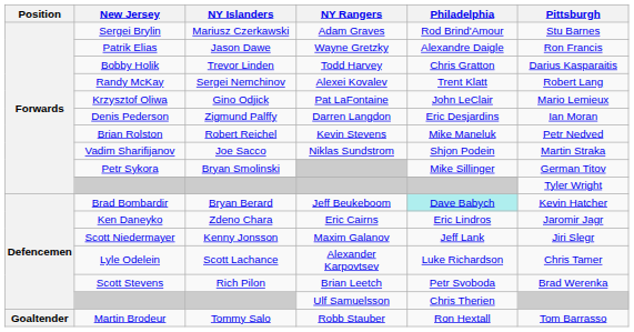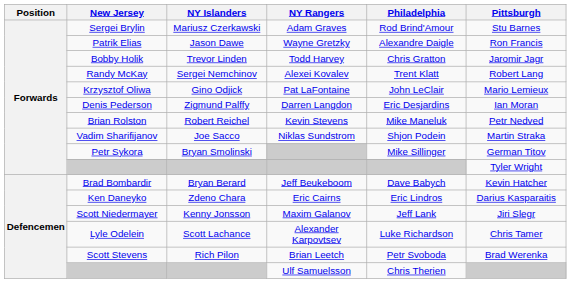 <table class="wikitable" style="font-size:90%;text-align:center;">
 <tr>
 <th scope=col>Position</th>
 <th scope=col width="140"><a href='#'>New Jersey</a></th>
 <th scope=col width="140"><a href='#'>NY Islanders</a></th>
 <th scope=col width="140"><a href='#'>NY Rangers</a></th>
 <th scope=col width="140"><a href='#'>Philadelphia</a></th>
 <th scope=col width="140"><a href='#'>Pittsburgh</a></th>
 </tr>
 <tr>
 <th scope="row" rowspan="10">Forwards</th>
 <td><a href='#'>Sergei Brylin</a></td>
 <td><a href='#'>Mariusz Czerkawski</a></td>
 <td><a href='#'>Adam Graves</a></td>
 <td><a href='#'>Rod Brind'Amour</a></td>
 <td><a href='#'>Stu Barnes</a></td>
 </tr>
 <tr>
 <td><a href='#'>Patrik Elias</a></td>
 <td><a href='#'>Jason Dawe</a></td>
 <td><a href='#'>Wayne Gretzky</a></td>
 <td><a href='#'>Alexandre Daigle</a></td>
 <td><a href='#'>Ron Francis</a></td>
 </tr>
 <tr>
 <td><a href='#'>Bobby Holik</a></td>
 <td><a href='#'>Trevor Linden</a></td>
 <td><a href='#'>Todd Harvey</a></td>
 <td><a href='#'>Chris Gratton</a></td>
-<td><a href='#'>Darius Kasparaitis</a></td>
+<td><a href='#'>Jaromir Jagr</a></td>
 </tr>
 <tr>
 <td><a href='#'>Randy McKay</a></td>
 <td><a href='#'>Sergei Nemchinov</a></td>
 <td><a href='#'>Alexei Kovalev</a></td>
 <td><a href='#'>Trent Klatt</a></td>
 <td><a href='#'>Robert Lang</a></td>
 </tr>
 <tr>
 <td><a href='#'>Krzysztof Oliwa</a></td>
 <td><a href='#'>Gino Odjick</a></td>
 <td><a href='#'>Pat LaFontaine</a></td>
 <td><a href='#'>John LeClair</a></td>
 <td><a href='#'>Mario Lemieux</a></td>
 </tr>
 <tr>
 <td><a href='#'>Denis Pederson</a></td>
 <td><a href='#'>Zigmund Palffy</a></td>
 <td><a href='#'>Darren Langdon</a></td>
 <td><a href='#'>Eric Desjardins</a></td>
 <td><a href='#'>Ian Moran</a></td>
 </tr>
 <tr>
 <td><a href='#'>Brian Rolston</a></td>
 <td><a href='#'>Robert Reichel</a></td>
 <td><a href='#'>Kevin Stevens</a></td>
 <td><a href='#'>Mike Maneluk</a></td>
 <td><a href='#'>Petr Nedved</a></td>
 </tr>
 <tr>
 <td><a href='#'>Vadim Sharifijanov</a></td>
 <td><a href='#'>Joe Sacco</a></td>
 <td><a href='#'>Niklas Sundstrom</a></td>
 <td><a href='#'>Shjon Podein</a></td>
 <td><a href='#'>Martin Straka</a></td>
 </tr>
 <tr>
 <td><a href='#'>Petr Sykora</a></td>
 <td><a href='#'>Bryan Smolinski</a></td>
 <td style="background-color:#CCCCCC"></td>
 <td><a href='#'>Mike Sillinger</a></td>
 <td><a href='#'>German Titov</a></td>
 </tr>
 <tr>
 <td style="background-color:#CCCCCC"></td>
 <td style="background-color:#CCCCCC"></td>
 <td style="background-color:#CCCCCC"></td>
 <td style="background-color:#CCCCCC"></td>
 <td><a href='#'>Tyler Wright</a></td>
 </tr>
 <tr>
 <th scope="row" rowspan="6">Defencemen</th>
 <td><a href='#'>Brad Bombardir</a></td>
 <td><a href='#'>Bryan Berard</a></td>
 <td><a href='#'>Jeff Beukeboom</a></td>
-<td style="background: paleturquoise;"><a href='#'>Dave Babych</a></td>
+<td><a href='#'>Dave Babych</a></td>
 <td><a href='#'>Kevin Hatcher</a></td>
 </tr>
 <tr>
 <td><a href='#'>Ken Daneyko</a></td>
 <td><a href='#'>Zdeno Chara</a></td>
 <td><a href='#'>Eric Cairns</a></td>
 <td><a href='#'>Eric Lindros</a></td>
-<td><a href='#'>Jaromir Jagr</a></td>
+<td><a href='#'>Darius Kasparaitis</a></td>
 </tr>
 <tr>
 <td><a href='#'>Scott Niedermayer</a></td>
 <td><a href='#'>Kenny Jonsson</a></td>
 <td><a href='#'>Maxim Galanov</a></td>
 <td><a href='#'>Jeff Lank</a></td>
 <td><a href='#'>Jiri Slegr</a></td>
 </tr>
 <tr>
 <td><a href='#'>Lyle Odelein</a></td>
 <td><a href='#'>Scott Lachance</a></td>
 <td><a href='#'>Alexander Karpovtsev</a></td>
 <td><a href='#'>Luke Richardson</a></td>
 <td><a href='#'>Chris Tamer</a></td>
 </tr>
 <tr>
 <td><a href='#'>Scott Stevens</a></td>
 <td><a href='#'>Rich Pilon</a></td>
 <td><a href='#'>Brian Leetch</a></td>
 <td><a href='#'>Petr Svoboda</a></td>
 <td><a href='#'>Brad Werenka</a></td>
 </tr>
 <tr>
 <td style="background-color:#CCCCCC"></td>
 <td style="background-color:#CCCCCC"></td>
 <td><a href='#'>Ulf Samuelsson</a></td>
 <td><a href='#'>Chris Therien</a></td>
 <td style="background-color:#CCCCCC"></td>
 </tr>
-<tr>
-<th scope="row">Goaltender</th>
-<td><a href='#'>Martin Brodeur</a></td>
-<td><a href='#'>Tommy Salo</a></td>
-<td><a href='#'>Robb Stauber</a></td>
-<td><a href='#'>Ron Hextall</a></td>
-<td><a href='#'>Tom Barrasso</a></td>
-</tr>
 </table>
